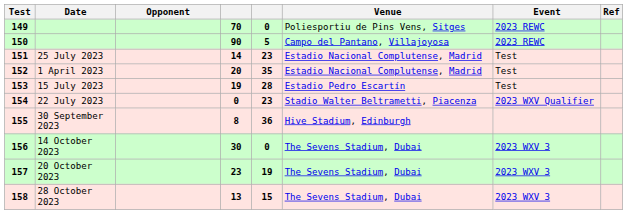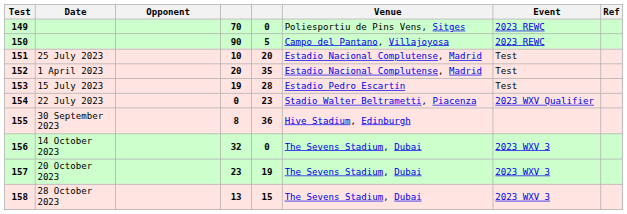 <table class="wikitable sortable" style="width:100%">
 <tr>
 <th style="width:5%">Test</th>
 <th style="width:13%">Date</th>
 <th style="width:17%">Opponent</th>
 <th style="width:5%"></th>
 <th style="width:5%"></th>
 <th>Venue</th>
 <th>Event</th>
 <th>Ref</th>
 </tr>
 <tr bgcolor="#ccffcc">
 <td align="center"><strong>149</strong></td>
 <td></td>
 <td></td>
 <td align="center"><strong>70</strong></td>
 <td align="center"><strong>0</strong></td>
 <td>Poliesportiu de Pins Vens, <a href='#'>Sitges</a></td>
 <td><a href='#'>2023 REWC</a></td>
 <td></td>
 </tr>
 <tr bgcolor="#ccffcc">
 <td align="center"><strong>150</strong></td>
 <td></td>
 <td></td>
 <td align="center"><strong>90</strong></td>
 <td align="center"><strong>5</strong></td>
 <td><a href='#'>Campo del Pantano</a>, <a href='#'>Villajoyosa</a></td>
 <td><a href='#'>2023 REWC</a></td>
 <td></td>
 </tr>
 <tr bgcolor="FFE4E1">
 <td align="center"><strong>151</strong></td>
 <td>25 July 2023</td>
 <td></td>
-<td align="center"><strong>14</strong></td>
-<td align="center"><strong>23</strong></td>
+<td align="center"><strong>10</strong></td>
+<td align="center"><strong>20</strong></td>
 <td><a href='#'>Estadio Nacional Complutense</a>, <a href='#'>Madrid</a></td>
 <td>Test</td>
 <td></td>
 </tr>
 <tr bgcolor="FFE4E1">
 <td align="center"><strong>152</strong></td>
 <td>1 April 2023</td>
 <td></td>
 <td align="center"><strong>20</strong></td>
 <td align="center"><strong>35</strong></td>
 <td><a href='#'>Estadio Nacional Complutense</a>, <a href='#'>Madrid</a></td>
 <td>Test</td>
 <td></td>
 </tr>
 <tr bgcolor="FFE4E1">
 <td align="center"><strong>153</strong></td>
 <td>15 July 2023</td>
 <td></td>
 <td align="center"><strong>19</strong></td>
 <td align="center"><strong>28</strong></td>
 <td><a href='#'>Estadio Pedro Escartín</a></td>
 <td>Test</td>
 <td></td>
 </tr>
 <tr bgcolor="FFE4E1">
 <td align="center"><strong>154</strong></td>
 <td>22 July 2023</td>
 <td></td>
 <td align="center"><strong>0</strong></td>
 <td align="center"><strong>23</strong></td>
 <td><a href='#'>Stadio Walter Beltrametti</a>, <a href='#'>Piacenza</a></td>
 <td><a href='#'>2023 WXV Qualifier</a></td>
 <td></td>
 </tr>
 <tr bgcolor="FFE4E1">
 <td align="center"><strong>155</strong></td>
 <td>30 September 2023</td>
 <td></td>
 <td align="center"><strong>8</strong></td>
 <td align="center"><strong>36</strong></td>
 <td><a href='#'>Hive Stadium</a>, <a href='#'>Edinburgh</a></td>
 <td></td>
 <td></td>
 </tr>
 <tr bgcolor="#ccffcc">
 <td align="center"><strong>156</strong></td>
 <td>14 October 2023</td>
 <td></td>
-<td align="center"><strong>30</strong></td>
+<td align="center"><strong>32</strong></td>
 <td align="center"><strong>0</strong></td>
 <td><a href='#'>The Sevens Stadium</a>, <a href='#'>Dubai</a></td>
 <td><a href='#'>2023 WXV 3</a></td>
 <td></td>
 </tr>
 <tr bgcolor="#ccffcc">
 <td align="center"><strong>157</strong></td>
 <td>20 October 2023</td>
 <td></td>
 <td align="center"><strong>23</strong></td>
 <td align="center"><strong>19</strong></td>
 <td><a href='#'>The Sevens Stadium</a>, <a href='#'>Dubai</a></td>
 <td><a href='#'>2023 WXV 3</a></td>
 <td></td>
 </tr>
 <tr bgcolor="FFE4E1">
 <td align="center"><strong>158</strong></td>
 <td>28 October 2023</td>
 <td></td>
 <td align="center"><strong>13</strong></td>
 <td align="center"><strong>15</strong></td>
 <td><a href='#'>The Sevens Stadium</a>, <a href='#'>Dubai</a></td>
 <td><a href='#'>2023 WXV 3</a></td>
 <td></td>
 </tr>
 </table>
